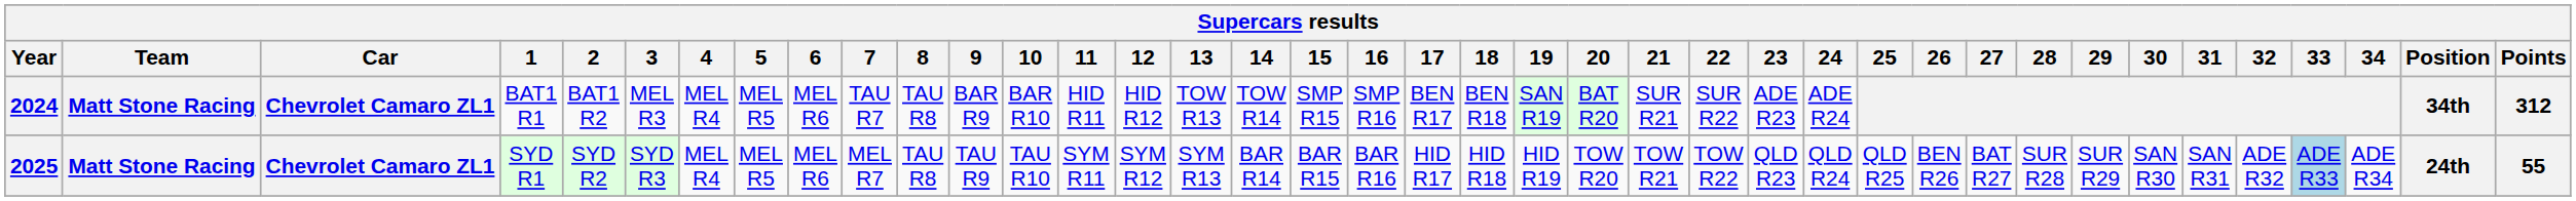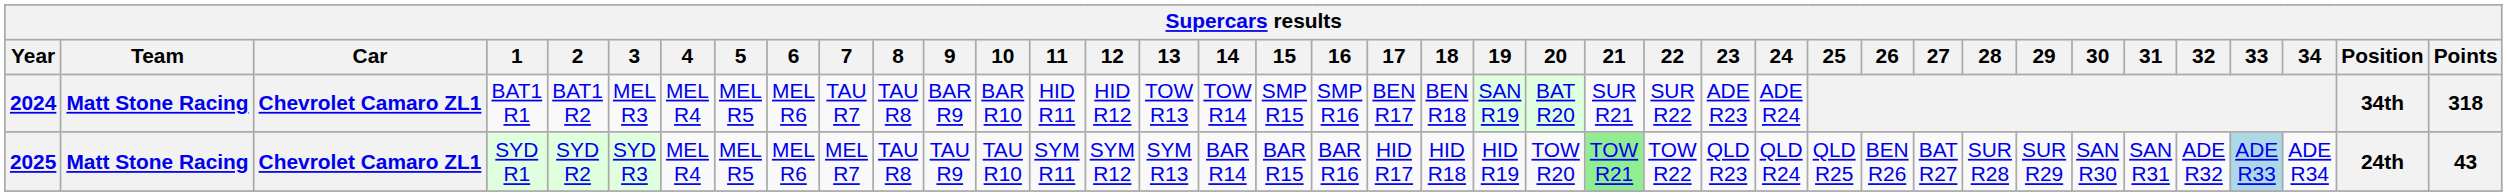 <table class="wikitable" style="text-align:center; font-size:75%">
 <tr>
 <th colspan=45><a href='#'>Supercars</a> results</th>
 </tr>
 <tr>
 <th>Year</th>
 <th>Team</th>
 <th>Car</th>
 <th>1</th>
 <th>2</th>
 <th>3</th>
 <th>4</th>
 <th>5</th>
 <th>6</th>
 <th>7</th>
 <th>8</th>
 <th>9</th>
 <th>10</th>
 <th>11</th>
 <th>12</th>
 <th>13</th>
 <th>14</th>
 <th>15</th>
 <th>16</th>
 <th>17</th>
 <th>18</th>
 <th>19</th>
 <th>20</th>
 <th>21</th>
 <th>22</th>
 <th>23</th>
 <th>24</th>
 <th>25</th>
 <th>26</th>
 <th>27</th>
 <th>28</th>
 <th>29</th>
 <th>30</th>
 <th>31</th>
 <th>32</th>
 <th>33</th>
 <th>34</th>
 <th>Position</th>
 <th>Points</th>
 </tr>
 <tr>
 <th><a href='#'>2024</a></th>
 <th nowrap><a href='#'>Matt Stone Racing</a></th>
 <th nowrap><a href='#'>Chevrolet Camaro ZL1</a></th>
 <td><a href='#'>BAT1<br>R1</a></td>
 <td><a href='#'>BAT1<br>R2</a></td>
 <td><a href='#'>MEL<br>R3</a></td>
 <td><a href='#'>MEL<br>R4</a></td>
 <td><a href='#'>MEL<br>R5</a></td>
 <td><a href='#'>MEL<br>R6</a></td>
 <td><a href='#'>TAU<br>R7</a></td>
 <td><a href='#'>TAU<br>R8</a></td>
 <td><a href='#'>BAR<br>R9</a></td>
 <td><a href='#'>BAR<br>R10</a></td>
 <td><a href='#'>HID<br>R11</a></td>
 <td><a href='#'>HID<br>R12</a></td>
 <td><a href='#'>TOW<br>R13</a></td>
 <td><a href='#'>TOW<br>R14</a></td>
 <td><a href='#'>SMP<br>R15</a></td>
 <td><a href='#'>SMP<br>R16</a></td>
 <td><a href='#'>BEN<br>R17</a></td>
 <td><a href='#'>BEN<br>R18</a></td>
 <td style=background:#dfffdf><a href='#'>SAN<br>R19</a><br></td>
 <td style=background:#dfffdf><a href='#'>BAT<br>R20</a><br></td>
 <td><a href='#'>SUR<br>R21</a></td>
 <td><a href='#'>SUR<br>R22</a></td>
 <td><a href='#'>ADE<br>R23</a></td>
 <td><a href='#'>ADE<br>R24</a></td>
 <th colspan=10></th>
 <th>34th</th>
-<th>312</th>
+<th>318</th>
 </tr>
 <tr>
 <th><a href='#'>2025</a></th>
 <th nowrap><a href='#'>Matt Stone Racing</a></th>
 <th nowrap><a href='#'>Chevrolet Camaro ZL1</a></th>
 <td style=background:#dfffdf><a href='#'>SYD<br>R1</a><br></td>
 <td style=background:#dfffdf><a href='#'>SYD<br>R2</a><br></td>
 <td style=background:#dfffdf><a href='#'>SYD<br>R3</a><br></td>
 <td><a href='#'>MEL<br>R4</a></td>
 <td><a href='#'>MEL<br>R5</a></td>
 <td><a href='#'>MEL<br>R6</a></td>
 <td><a href='#'>MEL<br>R7</a></td>
 <td><a href='#'>TAU<br>R8</a></td>
 <td><a href='#'>TAU<br>R9</a></td>
 <td><a href='#'>TAU<br>R10</a></td>
 <td><a href='#'>SYM<br>R11</a></td>
 <td><a href='#'>SYM<br>R12</a></td>
 <td><a href='#'>SYM<br>R13</a></td>
 <td><a href='#'>BAR<br>R14</a></td>
 <td><a href='#'>BAR<br>R15</a></td>
 <td><a href='#'>BAR<br>R16</a></td>
 <td><a href='#'>HID<br>R17</a></td>
 <td><a href='#'>HID<br>R18</a></td>
 <td><a href='#'>HID<br>R19</a></td>
 <td><a href='#'>TOW<br>R20</a></td>
-<td><a href='#'>TOW<br>R21</a></td>
+<td style="background: lightgreen;"><a href='#'>TOW<br>R21</a></td>
 <td><a href='#'>TOW<br>R22</a></td>
 <td><a href='#'>QLD<br>R23</a></td>
 <td><a href='#'>QLD<br>R24</a></td>
 <td><a href='#'>QLD<br>R25</a></td>
 <td><a href='#'>BEN<br>R26</a></td>
 <td><a href='#'>BAT<br>R27</a></td>
 <td><a href='#'>SUR<br>R28</a></td>
 <td><a href='#'>SUR<br>R29</a></td>
 <td><a href='#'>SAN<br>R30</a></td>
 <td><a href='#'>SAN<br>R31</a></td>
 <td><a href='#'>ADE<br>R32</a></td>
 <td style="background: lightblue;"><a href='#'>ADE<br>R33</a></td>
 <td><a href='#'>ADE<br>R34</a></td>
 <th>24th</th>
-<th>55</th>
+<th>43</th>
 </tr>
 </table>
